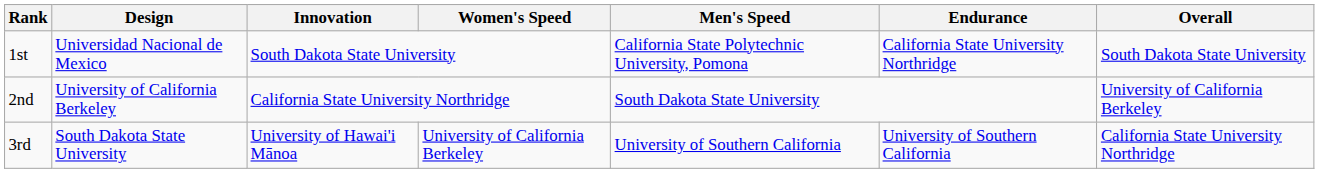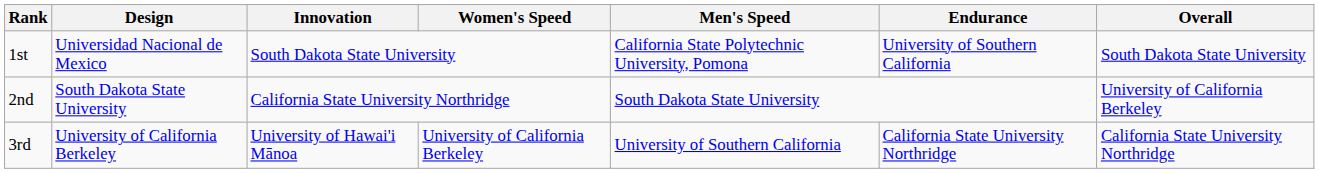 <table class="wikitable mw-collapsible">
 <tr>
 <th>Rank</th>
 <th>Design</th>
 <th>Innovation</th>
 <th>Women's Speed</th>
 <th>Men's Speed</th>
 <th>Endurance</th>
 <th>Overall</th>
 </tr>
 <tr>
 <td>1st</td>
 <td><a href='#'>Universidad Nacional de Mexico</a></td>
 <td colspan="2"><a href='#'>South Dakota State University</a></td>
 <td><a href='#'>California State Polytechnic University, Pomona</a></td>
-<td><a href='#'>California State University Northridge</a></td>
+<td><a href='#'>University of Southern California</a></td>
 <td><a href='#'>South Dakota State University</a></td>
 </tr>
 <tr>
 <td>2nd</td>
-<td><a href='#'>University of California Berkeley</a></td>
+<td><a href='#'>South Dakota State University</a></td>
 <td colspan="2"><a href='#'>California State University Northridge</a></td>
 <td colspan="2"><a href='#'>South Dakota State University</a></td>
 <td><a href='#'>University of California Berkeley</a></td>
 </tr>
 <tr>
 <td>3rd</td>
-<td><a href='#'>South Dakota State University</a></td>
+<td><a href='#'>University of California Berkeley</a></td>
 <td><a href='#'>University of Hawai'i Mānoa</a></td>
 <td><a href='#'>University of California Berkeley</a></td>
 <td><a href='#'>University of Southern California</a></td>
-<td><a href='#'>University of Southern California</a></td>
+<td><a href='#'>California State University Northridge</a></td>
 <td><a href='#'>California State University Northridge</a></td>
 </tr>
 </table>
